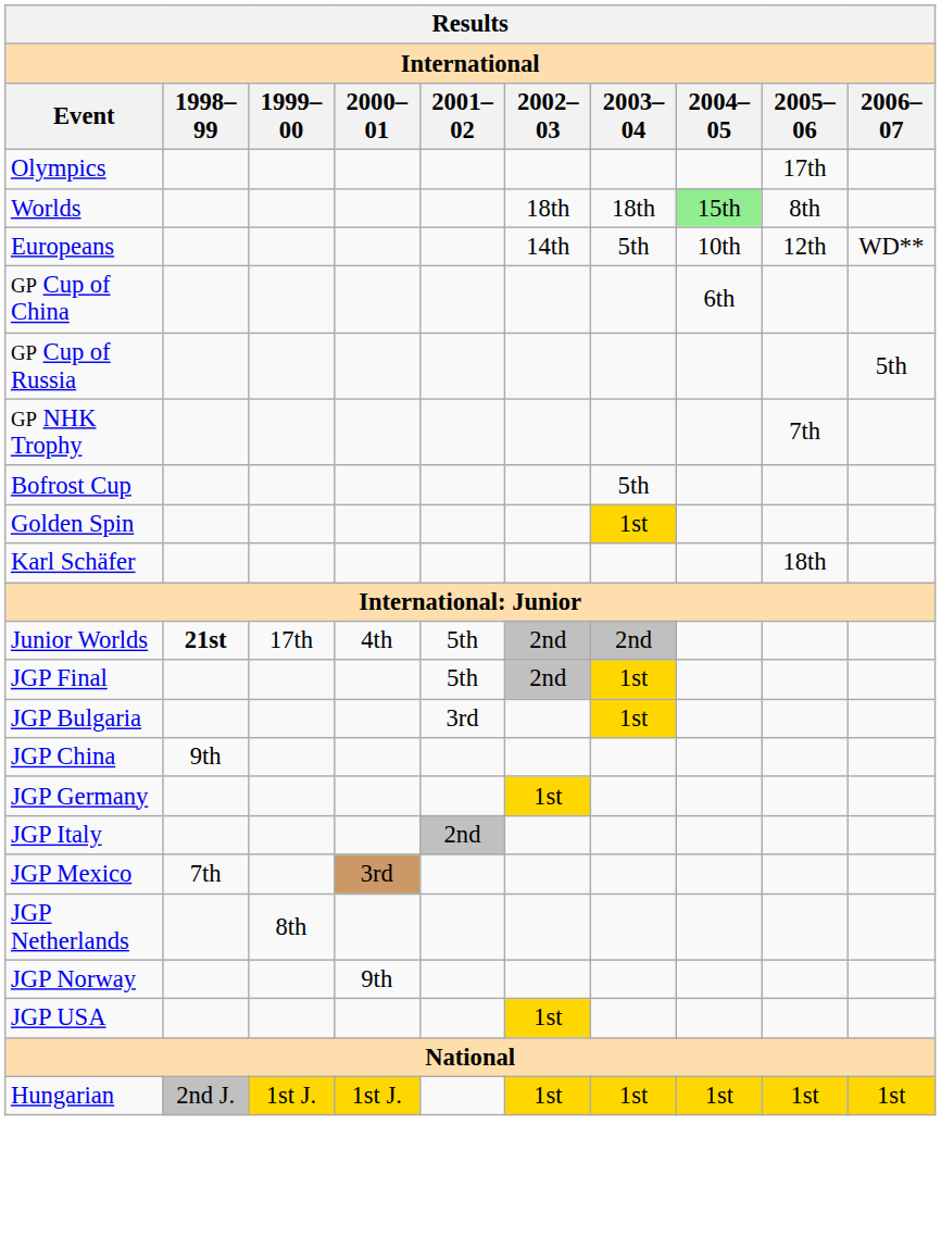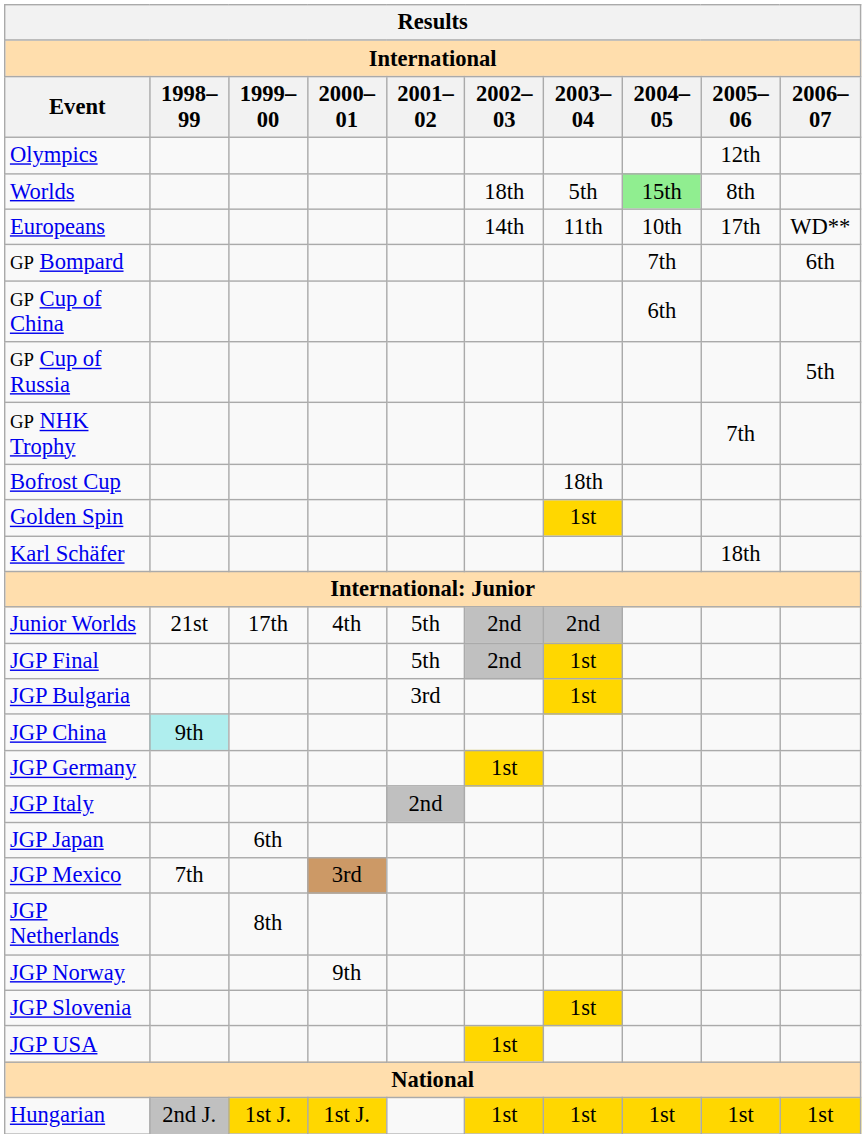 <table class="wikitable" style="text-align:center">
 <tr>
 <th colspan=10 align=center><strong>Results</strong></th>
 </tr>
 <tr>
 <th style="background-color: #ffdead; " colspan=10 align=center><strong>International</strong></th>
 </tr>
 <tr>
 <th>Event</th>
 <th>1998–99</th>
 <th>1999–00</th>
 <th>2000–01</th>
 <th>2001–02</th>
 <th>2002–03</th>
 <th>2003–04</th>
 <th>2004–05</th>
 <th>2005–06</th>
 <th>2006–07</th>
 </tr>
 <tr>
 <td align=left><a href='#'>Olympics</a></td>
 <td></td>
 <td></td>
 <td></td>
 <td></td>
 <td></td>
 <td></td>
 <td></td>
-<td>17th</td>
+<td>12th</td>
 <td></td>
 </tr>
 <tr>
 <td align=left><a href='#'>Worlds</a></td>
 <td></td>
 <td></td>
 <td></td>
 <td></td>
 <td>18th</td>
-<td>18th</td>
+<td>5th</td>
 <td style="background: lightgreen;">15th</td>
 <td>8th</td>
 <td></td>
 </tr>
 <tr>
 <td align=left><a href='#'>Europeans</a></td>
 <td></td>
 <td></td>
 <td></td>
 <td></td>
 <td>14th</td>
-<td>5th</td>
+<td>11th</td>
 <td>10th</td>
-<td>12th</td>
+<td>17th</td>
 <td>WD**</td>
+</tr>
+<tr>
+<td align=left><small>GP</small> <a href='#'>Bompard</a></td>
+<td></td>
+<td></td>
+<td></td>
+<td></td>
+<td></td>
+<td></td>
+<td>7th</td>
+<td></td>
+<td>6th</td>
 </tr>
 <tr>
 <td align=left><small>GP</small> <a href='#'>Cup of China</a></td>
 <td></td>
 <td></td>
 <td></td>
 <td></td>
 <td></td>
 <td></td>
 <td>6th</td>
 <td></td>
 <td></td>
 </tr>
 <tr>
 <td align=left><small>GP</small> <a href='#'>Cup of Russia</a></td>
 <td></td>
 <td></td>
 <td></td>
 <td></td>
 <td></td>
 <td></td>
 <td></td>
 <td></td>
 <td>5th</td>
 </tr>
 <tr>
 <td align=left><small>GP</small> <a href='#'>NHK Trophy</a></td>
 <td></td>
 <td></td>
 <td></td>
 <td></td>
 <td></td>
 <td></td>
 <td></td>
 <td>7th</td>
 <td></td>
 </tr>
 <tr>
 <td align=left><a href='#'>Bofrost Cup</a></td>
 <td></td>
 <td></td>
 <td></td>
 <td></td>
 <td></td>
-<td>5th</td>
+<td>18th</td>
 <td></td>
 <td></td>
 <td></td>
 </tr>
 <tr>
 <td align=left><a href='#'>Golden Spin</a></td>
 <td></td>
 <td></td>
 <td></td>
 <td></td>
 <td></td>
 <td bgcolor=gold>1st</td>
 <td></td>
 <td></td>
 <td></td>
 </tr>
 <tr>
 <td align=left><a href='#'>Karl Schäfer</a></td>
 <td></td>
 <td></td>
 <td></td>
 <td></td>
 <td></td>
 <td></td>
 <td></td>
 <td>18th</td>
 <td></td>
 </tr>
 <tr>
 <th style="background-color: #ffdead; " colspan=10 align=center><strong>International: Junior</strong></th>
 </tr>
 <tr>
 <td align=left><a href='#'>Junior Worlds</a></td>
-<td><strong>21st</strong></td>
+<td>21st</td>
 <td>17th</td>
 <td>4th</td>
 <td>5th</td>
 <td bgcolor=silver>2nd</td>
 <td bgcolor=silver>2nd</td>
 <td></td>
 <td></td>
 <td></td>
 </tr>
 <tr>
 <td align=left><a href='#'>JGP Final</a></td>
 <td></td>
 <td></td>
 <td></td>
 <td>5th</td>
 <td bgcolor=silver>2nd</td>
 <td bgcolor=gold>1st</td>
 <td></td>
 <td></td>
 <td></td>
 </tr>
 <tr>
 <td align=left><a href='#'>JGP Bulgaria</a></td>
 <td></td>
 <td></td>
 <td></td>
 <td>3rd</td>
 <td></td>
 <td bgcolor=gold>1st</td>
 <td></td>
 <td></td>
 <td></td>
 </tr>
 <tr>
 <td align=left><a href='#'>JGP China</a></td>
-<td>9th</td>
+<td style="background: paleturquoise;">9th</td>
 <td></td>
 <td></td>
 <td></td>
 <td></td>
 <td></td>
 <td></td>
 <td></td>
 <td></td>
 </tr>
 <tr>
 <td align=left><a href='#'>JGP Germany</a></td>
 <td></td>
 <td></td>
 <td></td>
 <td></td>
 <td bgcolor=gold>1st</td>
 <td></td>
 <td></td>
 <td></td>
 <td></td>
 </tr>
 <tr>
 <td align=left><a href='#'>JGP Italy</a></td>
 <td></td>
 <td></td>
 <td></td>
 <td bgcolor=silver>2nd</td>
+<td></td>
+<td></td>
+<td></td>
+<td></td>
+<td></td>
+</tr>
+<tr>
+<td align=left><a href='#'>JGP Japan</a></td>
+<td></td>
+<td>6th</td>
+<td></td>
+<td></td>
 <td></td>
 <td></td>
 <td></td>
 <td></td>
 <td></td>
 </tr>
 <tr>
 <td align=left><a href='#'>JGP Mexico</a></td>
 <td>7th</td>
 <td></td>
 <td bgcolor=cc9966>3rd</td>
 <td></td>
 <td></td>
 <td></td>
 <td></td>
 <td></td>
 <td></td>
 </tr>
 <tr>
 <td align=left><a href='#'>JGP Netherlands</a></td>
 <td></td>
 <td>8th</td>
 <td></td>
 <td></td>
 <td></td>
 <td></td>
 <td></td>
 <td></td>
 <td></td>
 </tr>
 <tr>
 <td align=left><a href='#'>JGP Norway</a></td>
 <td></td>
 <td></td>
 <td>9th</td>
 <td></td>
 <td></td>
 <td></td>
 <td></td>
 <td></td>
 <td></td>
 </tr>
 <tr>
+<td align=left><a href='#'>JGP Slovenia</a></td>
+<td></td>
+<td></td>
+<td></td>
+<td></td>
+<td></td>
+<td bgcolor=gold>1st</td>
+<td></td>
+<td></td>
+<td></td>
+</tr>
+<tr>
 <td align=left><a href='#'>JGP USA</a></td>
 <td></td>
 <td></td>
 <td></td>
 <td></td>
 <td bgcolor=gold>1st</td>
 <td></td>
 <td></td>
 <td></td>
 <td></td>
 </tr>
 <tr>
 <th style="background-color: #ffdead; " colspan=10 align=center><strong>National</strong></th>
 </tr>
 <tr>
 <td align=left><a href='#'>Hungarian</a></td>
 <td bgcolor=silver>2nd J.</td>
 <td bgcolor=gold>1st J.</td>
 <td bgcolor=gold>1st J.</td>
 <td></td>
 <td bgcolor=gold>1st</td>
 <td bgcolor=gold>1st</td>
 <td bgcolor=gold>1st</td>
 <td bgcolor=gold>1st</td>
 <td bgcolor=gold>1st</td>
 </tr>
 </table>
